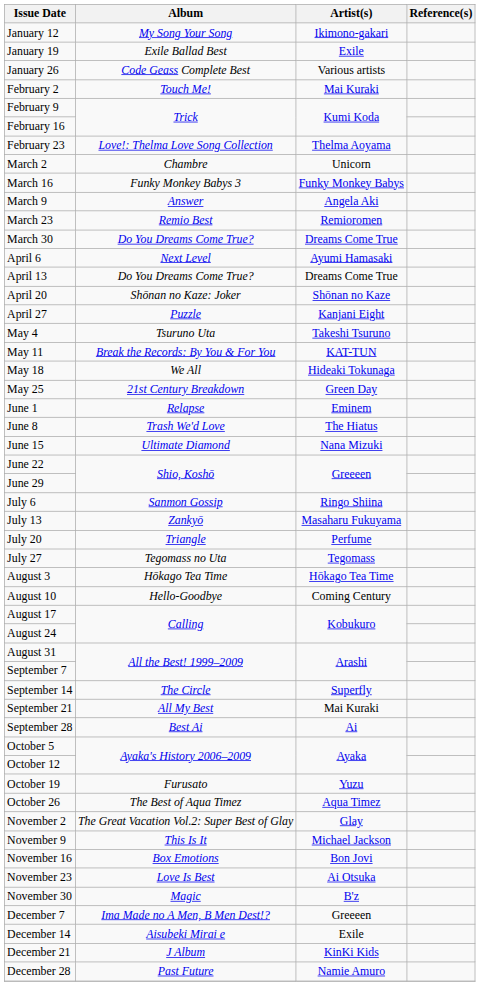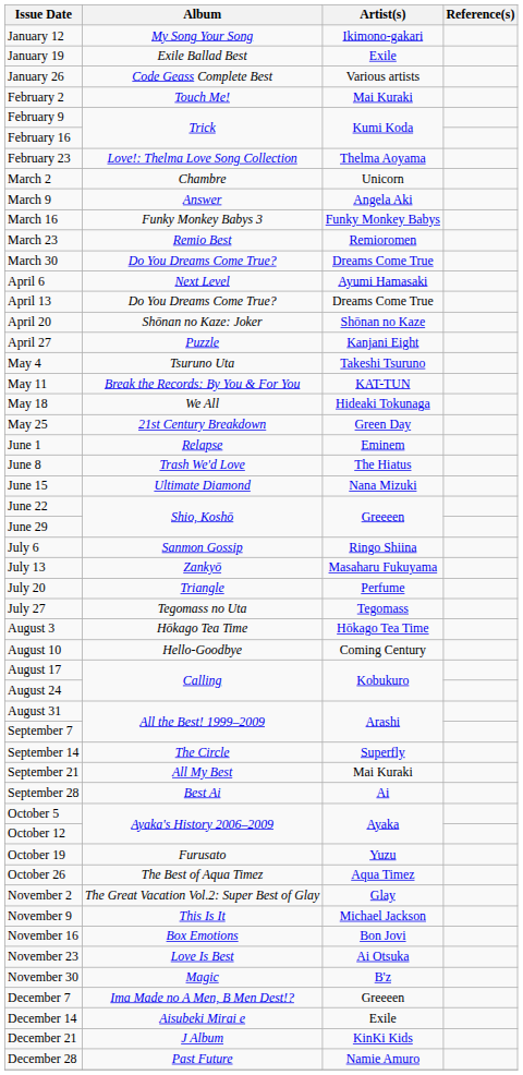 <table class="wikitable">
 <tr>
 <th style="text-align: center;">Issue Date</th>
 <th style="text-align: center;">Album</th>
 <th style="text-align: center;">Artist(s)</th>
 <th style="text-align: center;">Reference(s)</th>
 </tr>
 <tr>
 <td>January 12</td>
 <td style="text-align: center;"><em><a href='#'>My Song Your Song</a></em></td>
 <td style="text-align: center;"><a href='#'>Ikimono-gakari</a></td>
 <td style="text-align: center;"></td>
 </tr>
 <tr>
 <td>January 19</td>
 <td style="text-align: center;"><em>Exile Ballad Best</em></td>
 <td style="text-align: center;"><a href='#'>Exile</a></td>
 <td style="text-align: center;"></td>
 </tr>
 <tr>
 <td>January 26</td>
 <td style="text-align: center;"><em><a href='#'>Code Geass</a> Complete Best</em></td>
 <td style="text-align: center;">Various artists</td>
 <td style="text-align: center;"></td>
 </tr>
 <tr>
 <td>February 2</td>
 <td style="text-align: center;"><em><a href='#'>Touch Me!</a></em></td>
 <td style="text-align: center;"><a href='#'>Mai Kuraki</a></td>
 <td style="text-align: center;"></td>
 </tr>
 <tr>
 <td>February 9</td>
 <td style="text-align: center;" rowspan="2"><em><a href='#'>Trick</a></em></td>
 <td style="text-align: center;" rowspan="2"><a href='#'>Kumi Koda</a></td>
 <td style="text-align: center;"></td>
 </tr>
 <tr>
 <td>February 16</td>
 <td style="text-align: center;"></td>
 </tr>
 <tr>
 <td>February 23</td>
 <td style="text-align: center;"><em><a href='#'>Love!: Thelma Love Song Collection</a></em></td>
 <td style="text-align: center;"><a href='#'>Thelma Aoyama</a></td>
 <td style="text-align: center;"></td>
 </tr>
 <tr>
 <td>March 2</td>
 <td style="text-align: center;"><em>Chambre</em></td>
 <td style="text-align: center;">Unicorn</td>
 <td style="text-align: center;"></td>
 </tr>
 <tr>
+<td>March 9</td>
+<td style="text-align: center;"><em><a href='#'>Answer</a></em></td>
+<td style="text-align: center;"><a href='#'>Angela Aki</a></td>
+<td style="text-align: center;"></td>
+</tr>
+<tr>
 <td>March 16</td>
 <td style="text-align: center;"><em>Funky Monkey Babys 3</em></td>
 <td style="text-align: center;"><a href='#'>Funky Monkey Babys</a></td>
-<td style="text-align: center;"></td>
-</tr>
-<tr>
-<td>March 9</td>
-<td style="text-align: center;"><em><a href='#'>Answer</a></em></td>
-<td style="text-align: center;"><a href='#'>Angela Aki</a></td>
 <td style="text-align: center;"></td>
 </tr>
 <tr>
 <td>March 23</td>
 <td style="text-align: center;"><em><a href='#'>Remio Best</a></em></td>
 <td style="text-align: center;"><a href='#'>Remioromen</a></td>
 <td style="text-align: center;"></td>
 </tr>
 <tr>
 <td>March 30</td>
 <td style="text-align: center;"><em><a href='#'>Do You Dreams Come True?</a></em></td>
 <td style="text-align: center;"><a href='#'>Dreams Come True</a></td>
 <td style="text-align: center;"></td>
 </tr>
 <tr>
 <td>April 6</td>
 <td style="text-align: center;"><em><a href='#'>Next Level</a></em></td>
 <td style="text-align: center;"><a href='#'>Ayumi Hamasaki</a></td>
 <td style="text-align: center;"></td>
 </tr>
 <tr>
 <td>April 13</td>
 <td style="text-align: center;"><em>Do You Dreams Come True?</em></td>
 <td style="text-align: center;">Dreams Come True</td>
 <td style="text-align: center;"></td>
 </tr>
 <tr>
 <td>April 20</td>
 <td style="text-align: center;"><em>Shōnan no Kaze: Joker</em></td>
 <td style="text-align: center;"><a href='#'>Shōnan no Kaze</a></td>
 <td style="text-align: center;"></td>
 </tr>
 <tr>
 <td>April 27</td>
 <td style="text-align: center;"><em><a href='#'>Puzzle</a></em></td>
 <td style="text-align: center;"><a href='#'>Kanjani Eight</a></td>
 <td style="text-align: center;"></td>
 </tr>
 <tr>
 <td>May 4</td>
 <td style="text-align: center;"><em>Tsuruno Uta</em></td>
 <td style="text-align: center;"><a href='#'>Takeshi Tsuruno</a></td>
 <td style="text-align: center;"></td>
 </tr>
 <tr>
 <td>May 11</td>
 <td style="text-align: center;"><em><a href='#'>Break the Records: By You & For You</a></em></td>
 <td style="text-align: center;"><a href='#'>KAT-TUN</a></td>
 <td style="text-align: center;"></td>
 </tr>
 <tr>
 <td>May 18</td>
 <td style="text-align: center;"><em>We All</em></td>
 <td style="text-align: center;"><a href='#'>Hideaki Tokunaga</a></td>
 <td style="text-align: center;"></td>
 </tr>
 <tr>
 <td>May 25</td>
 <td style="text-align: center;"><em><a href='#'>21st Century Breakdown</a></em></td>
 <td style="text-align: center;"><a href='#'>Green Day</a></td>
 <td style="text-align: center;"></td>
 </tr>
 <tr>
 <td>June 1</td>
 <td style="text-align: center;"><em><a href='#'>Relapse</a></em></td>
 <td style="text-align: center;"><a href='#'>Eminem</a></td>
 <td style="text-align: center;"></td>
 </tr>
 <tr>
 <td>June 8</td>
 <td style="text-align: center;"><em><a href='#'>Trash We'd Love</a></em></td>
 <td style="text-align: center;"><a href='#'>The Hiatus</a></td>
 <td style="text-align: center;"></td>
 </tr>
 <tr>
 <td>June 15</td>
 <td style="text-align: center;"><em><a href='#'>Ultimate Diamond</a></em></td>
 <td style="text-align: center;"><a href='#'>Nana Mizuki</a></td>
 <td style="text-align: center;"></td>
 </tr>
 <tr>
 <td>June 22</td>
 <td style="text-align: center;" rowspan="2"><em><a href='#'>Shio, Koshō</a></em></td>
 <td style="text-align: center;" rowspan="2"><a href='#'>Greeeen</a></td>
 <td style="text-align: center;"></td>
 </tr>
 <tr>
 <td>June 29</td>
 <td style="text-align: center;"></td>
 </tr>
 <tr>
 <td>July 6</td>
 <td style="text-align: center;"><em><a href='#'>Sanmon Gossip</a></em></td>
 <td style="text-align: center;"><a href='#'>Ringo Shiina</a></td>
 <td style="text-align: center;"></td>
 </tr>
 <tr>
 <td>July 13</td>
 <td style="text-align: center;"><em><a href='#'>Zankyō</a></em></td>
 <td style="text-align: center;"><a href='#'>Masaharu Fukuyama</a></td>
 <td style="text-align: center;"></td>
 </tr>
 <tr>
 <td>July 20</td>
 <td style="text-align: center;"><em><a href='#'>Triangle</a></em></td>
 <td style="text-align: center;"><a href='#'>Perfume</a></td>
 <td style="text-align: center;"></td>
 </tr>
 <tr>
 <td>July 27</td>
 <td style="text-align: center;"><em>Tegomass no Uta</em></td>
 <td style="text-align: center;"><a href='#'>Tegomass</a></td>
 <td style="text-align: center;"></td>
 </tr>
 <tr>
 <td>August 3</td>
 <td style="text-align: center;"><em>Hōkago Tea Time</em></td>
 <td style="text-align: center;"><a href='#'>Hōkago Tea Time</a></td>
 <td style="text-align: center;"></td>
 </tr>
 <tr>
 <td>August 10</td>
 <td style="text-align: center;"><em>Hello-Goodbye</em></td>
 <td style="text-align: center;">Coming Century</td>
 <td style="text-align: center;"></td>
 </tr>
 <tr>
 <td>August 17</td>
 <td style="text-align: center;" rowspan="2"><em><a href='#'>Calling</a></em></td>
 <td style="text-align: center;" rowspan="2"><a href='#'>Kobukuro</a></td>
 <td style="text-align: center;"></td>
 </tr>
 <tr>
 <td>August 24</td>
 <td style="text-align: center;"></td>
 </tr>
 <tr>
 <td>August 31</td>
 <td style="text-align: center;" rowspan="2"><em><a href='#'>All the Best! 1999–2009</a></em></td>
 <td style="text-align: center;" rowspan="2"><a href='#'>Arashi</a></td>
 <td style="text-align: center;"></td>
 </tr>
 <tr>
 <td>September 7</td>
 <td style="text-align: center;"></td>
 </tr>
 <tr>
 <td>September 14</td>
 <td style="text-align: center;"><em><a href='#'>The Circle</a></em></td>
 <td style="text-align: center;"><a href='#'>Superfly</a></td>
 <td style="text-align: center;"></td>
 </tr>
 <tr>
 <td>September 21</td>
 <td style="text-align: center;"><em><a href='#'>All My Best</a></em></td>
 <td style="text-align: center;">Mai Kuraki</td>
 <td style="text-align: center;"></td>
 </tr>
 <tr>
 <td>September 28</td>
 <td style="text-align: center;"><em><a href='#'>Best Ai</a></em></td>
 <td style="text-align: center;"><a href='#'>Ai</a></td>
 <td style="text-align: center;"></td>
 </tr>
 <tr>
 <td>October 5</td>
 <td style="text-align: center;" rowspan="2"><em><a href='#'>Ayaka's History 2006–2009</a></em></td>
 <td style="text-align: center;" rowspan="2"><a href='#'>Ayaka</a></td>
 <td style="text-align: center;"></td>
 </tr>
 <tr>
 <td>October 12</td>
 <td style="text-align: center;"></td>
 </tr>
 <tr>
 <td>October 19</td>
 <td style="text-align: center;"><em>Furusato</em></td>
 <td style="text-align: center;"><a href='#'>Yuzu</a></td>
 <td style="text-align: center;"></td>
 </tr>
 <tr>
 <td>October 26</td>
 <td style="text-align: center;"><em>The Best of Aqua Timez</em></td>
 <td style="text-align: center;"><a href='#'>Aqua Timez</a></td>
 <td style="text-align: center;"></td>
 </tr>
 <tr>
 <td>November 2</td>
 <td style="text-align: center;"><em>The Great Vacation Vol.2: Super Best of Glay</em></td>
 <td style="text-align: center;"><a href='#'>Glay</a></td>
 <td style="text-align: center;"></td>
 </tr>
 <tr>
 <td>November 9</td>
 <td style="text-align: center;"><em><a href='#'>This Is It</a></em></td>
 <td style="text-align: center;"><a href='#'>Michael Jackson</a></td>
 <td style="text-align: center;"></td>
 </tr>
 <tr>
 <td>November 16</td>
 <td style="text-align: center;"><em><a href='#'>Box Emotions</a></em></td>
 <td style="text-align: center;"><a href='#'>Bon Jovi</a></td>
 <td style="text-align: center;"></td>
 </tr>
 <tr>
 <td>November 23</td>
 <td style="text-align: center;"><em><a href='#'>Love Is Best</a></em></td>
 <td style="text-align: center;"><a href='#'>Ai Otsuka</a></td>
 <td style="text-align: center;"></td>
 </tr>
 <tr>
 <td>November 30</td>
 <td style="text-align: center;"><em><a href='#'>Magic</a></em></td>
 <td style="text-align: center;"><a href='#'>B'z</a></td>
 <td style="text-align: center;"></td>
 </tr>
 <tr>
 <td>December 7</td>
 <td style="text-align: center;"><em><a href='#'>Ima Made no A Men, B Men Dest!?</a></em></td>
 <td style="text-align: center;">Greeeen</td>
 <td style="text-align: center;"></td>
 </tr>
 <tr>
 <td>December 14</td>
 <td style="text-align: center;"><em><a href='#'>Aisubeki Mirai e</a></em></td>
 <td style="text-align: center;">Exile</td>
 <td style="text-align: center;"></td>
 </tr>
 <tr>
 <td>December 21</td>
 <td style="text-align: center;"><em><a href='#'>J Album</a></em></td>
 <td style="text-align: center;"><a href='#'>KinKi Kids</a></td>
 <td style="text-align: center;"></td>
 </tr>
 <tr>
 <td>December 28</td>
 <td style="text-align: center;"><em><a href='#'>Past Future</a></em></td>
 <td style="text-align: center;"><a href='#'>Namie Amuro</a></td>
 <td style="text-align: center;"></td>
 </tr>
 <tr>
 </tr>
 </table>
